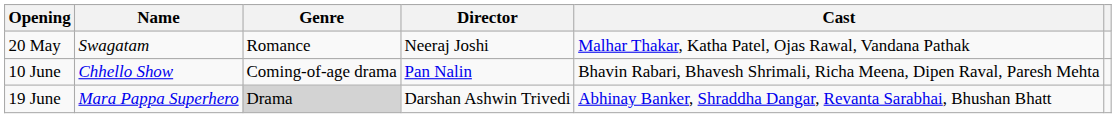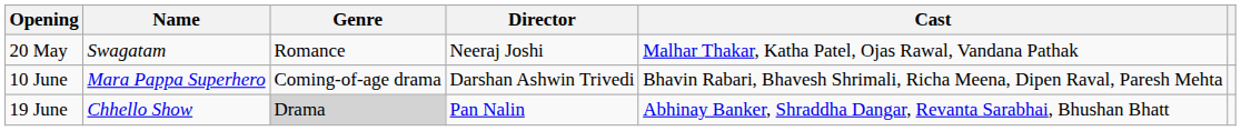 <table class="wikitable sortable">
 <tr>
 <th>Opening</th>
 <th>Name</th>
 <th>Genre</th>
 <th>Director</th>
 <th>Cast</th>
 <th></th>
 </tr>
 <tr>
 <td>20 May</td>
 <td><em>Swagatam</em></td>
 <td>Romance</td>
 <td>Neeraj Joshi</td>
 <td><a href='#'>Malhar Thakar</a>, Katha Patel, Ojas Rawal, Vandana Pathak</td>
 <td></td>
 </tr>
 <tr>
 <td>10 June</td>
-<td><em><a href='#'>Chhello Show</a></em></td>
+<td><em><a href='#'>Mara Pappa Superhero</a></em></td>
 <td>Coming-of-age drama</td>
-<td><a href='#'>Pan Nalin</a></td>
+<td>Darshan Ashwin Trivedi</td>
 <td>Bhavin Rabari, Bhavesh Shrimali, Richa Meena, Dipen Raval, Paresh Mehta</td>
 <td></td>
 </tr>
 <tr>
 <td>19 June</td>
-<td><em><a href='#'>Mara Pappa Superhero</a></em></td>
+<td><em><a href='#'>Chhello Show</a></em></td>
 <td style="background: lightgrey;">Drama</td>
-<td>Darshan Ashwin Trivedi</td>
+<td><a href='#'>Pan Nalin</a></td>
 <td><a href='#'>Abhinay Banker</a>, <a href='#'>Shraddha Dangar</a>, <a href='#'>Revanta Sarabhai</a>, Bhushan Bhatt</td>
 <td></td>
 </tr>
 </table>
